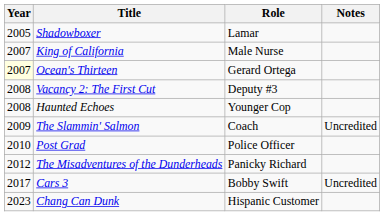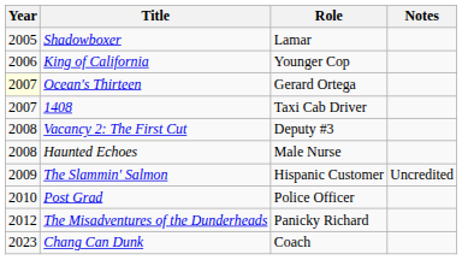 <table class="wikitable sortable">
 <tr>
 <th>Year</th>
 <th>Title</th>
 <th>Role</th>
 <th>Notes</th>
 </tr>
 <tr>
 <td>2005</td>
 <td><em><a href='#'>Shadowboxer</a></em></td>
 <td>Lamar</td>
 <td></td>
 </tr>
 <tr>
-<td>2007</td>
+<td>2006</td>
 <td><em><a href='#'>King of California</a></em></td>
-<td>Male Nurse</td>
+<td>Younger Cop</td>
 <td></td>
 </tr>
 <tr>
 <td style="background: lightyellow;">2007</td>
 <td><em><a href='#'>Ocean's Thirteen</a></em></td>
 <td>Gerard Ortega</td>
+<td></td>
+</tr>
+<tr>
+<td>2007</td>
+<td><a href='#'><em>1408</em></a></td>
+<td>Taxi Cab Driver</td>
 <td></td>
 </tr>
 <tr>
 <td>2008</td>
 <td><em><a href='#'>Vacancy 2: The First Cut</a></em></td>
 <td>Deputy #3</td>
 <td></td>
 </tr>
 <tr>
 <td>2008</td>
 <td><em>Haunted Echoes</em></td>
-<td>Younger Cop</td>
+<td>Male Nurse</td>
 <td></td>
 </tr>
 <tr>
 <td>2009</td>
 <td><em><a href='#'>The Slammin' Salmon</a></em></td>
-<td>Coach</td>
+<td>Hispanic Customer</td>
 <td>Uncredited</td>
 </tr>
 <tr>
 <td>2010</td>
 <td><em><a href='#'>Post Grad</a></em></td>
 <td>Police Officer</td>
 <td></td>
 </tr>
 <tr>
 <td>2012</td>
 <td><em><a href='#'>The Misadventures of the Dunderheads</a></em></td>
 <td>Panicky Richard</td>
 <td></td>
 </tr>
 <tr>
-<td>2017</td>
-<td><em><a href='#'>Cars 3</a></em></td>
-<td>Bobby Swift</td>
-<td>Uncredited</td>
-</tr>
-<tr>
 <td>2023</td>
 <td><em><a href='#'>Chang Can Dunk</a></em></td>
-<td>Hispanic Customer</td>
+<td>Coach</td>
 <td></td>
 </tr>
 </table>
